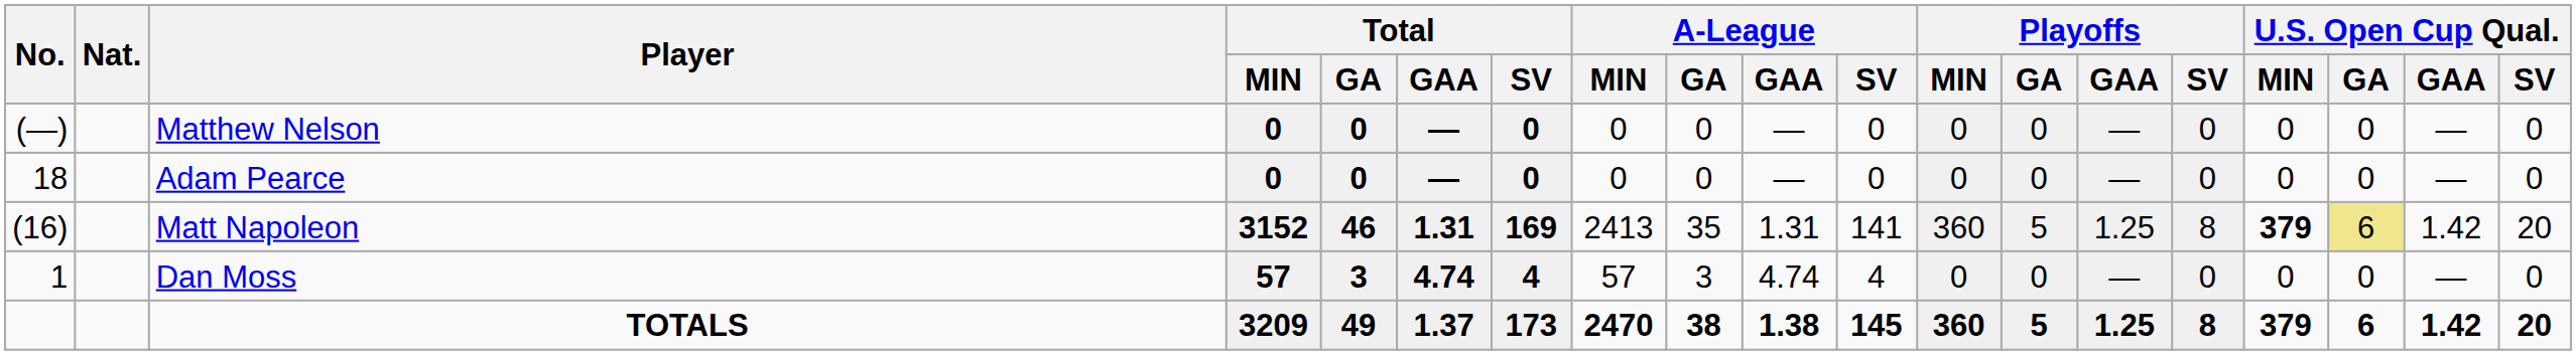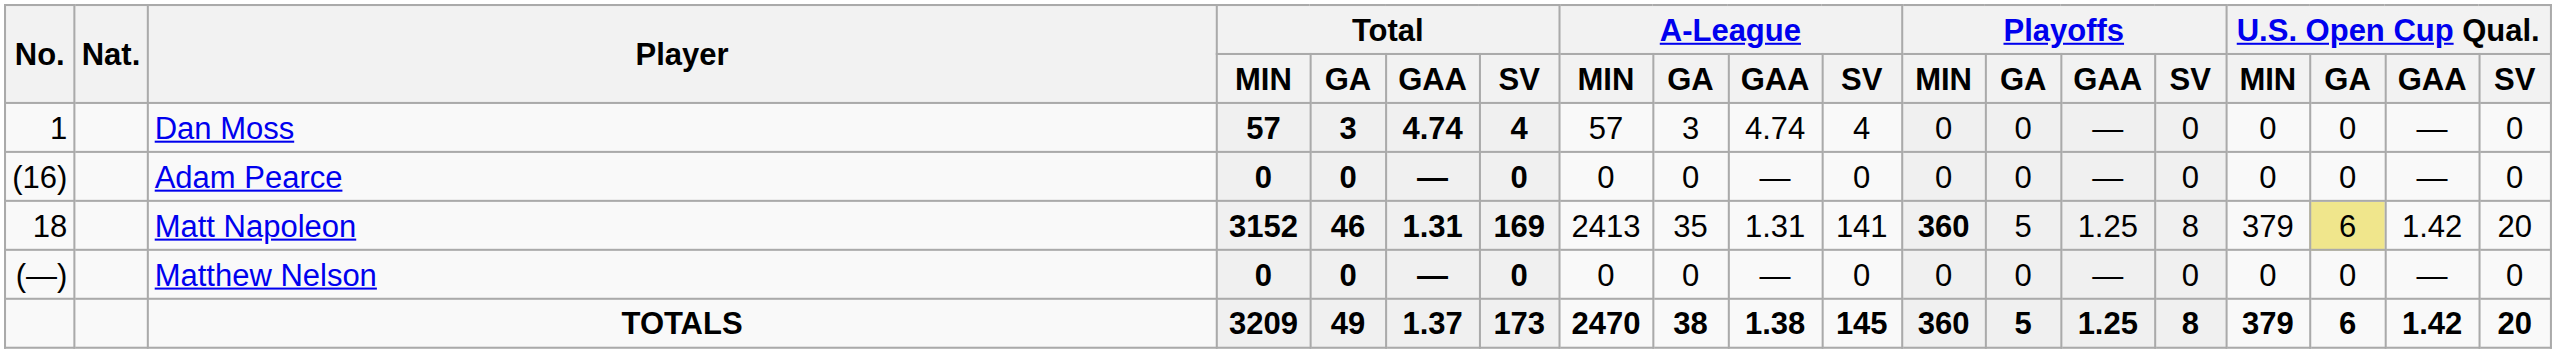 <table class="wikitable" style="font-size:95%; text-align:center;">
 <tr>
 <th rowspan="2" width="1%">No.</th>
 <th rowspan="2" width="1%">Nat.</th>
 <th rowspan="2" width="42%">Player</th>
 <th colspan="4">Total</th>
 <th colspan="4"><a href='#'>A-League</a></th>
 <th colspan="4"><a href='#'>Playoffs</a></th>
 <th colspan="4"><a href='#'>U.S. Open Cup</a> Qual.</th>
 </tr>
 <tr>
 <th width=60>MIN</th>
 <th width=60>GA</th>
 <th width=60>GAA</th>
 <th width=60>SV</th>
 <th width=60>MIN</th>
 <th width=60>GA</th>
 <th width=60>GAA</th>
 <th width=60>SV</th>
 <th width=60>MIN</th>
 <th width=60>GA</th>
 <th width=60>GAA</th>
 <th width=60>SV</th>
 <th width=60>MIN</th>
 <th width=60>GA</th>
 <th width=60>GAA</th>
 <th width=60>SV</th>
 </tr>
 <tr>
-<td style="text-align: right;">(—)</td>
+<td style="text-align: right;">1</td>
 <td></td>
-<td style="text-align: left;"><a href='#'>Matthew Nelson</a></td>
+<td style="text-align: left;"><a href='#'>Dan Moss</a></td>
+<td style="background: #F0F0F0;"><strong>57</strong></td>
+<td style="background: #F0F0F0;"><strong>3</strong></td>
+<td style="background: #F0F0F0;"><strong>4.74</strong></td>
+<td style="background: #F0F0F0;"><strong>4</strong></td>
+<td>57</td>
+<td>3</td>
+<td>4.74</td>
+<td>4</td>
+<td style="background: #F0F0F0;">0</td>
+<td style="background: #F0F0F0;">0</td>
+<td style="background: #F0F0F0;">—</td>
+<td style="background: #F0F0F0;">0</td>
+<td>0</td>
+<td>0</td>
+<td>—</td>
+<td>0</td>
+</tr>
+<tr>
+<td style="text-align: right;">(16)</td>
+<td></td>
+<td style="text-align: left;"><a href='#'>Adam Pearce</a></td>
 <td style="background: #F0F0F0;"><strong>0</strong></td>
 <td style="background: #F0F0F0;"><strong>0</strong></td>
 <td style="background: #F0F0F0;"><strong>—</strong></td>
 <td style="background: #F0F0F0;"><strong>0</strong></td>
 <td>0</td>
 <td>0</td>
 <td>—</td>
 <td>0</td>
 <td style="background: #F0F0F0;">0</td>
 <td style="background: #F0F0F0;">0</td>
 <td style="background: #F0F0F0;">—</td>
 <td style="background: #F0F0F0;">0</td>
 <td>0</td>
 <td>0</td>
 <td>—</td>
 <td>0</td>
 </tr>
 <tr>
 <td style="text-align: right;">18</td>
 <td></td>
-<td style="text-align: left;"><a href='#'>Adam Pearce</a></td>
-<td style="background: #F0F0F0;"><strong>0</strong></td>
-<td style="background: #F0F0F0;"><strong>0</strong></td>
-<td style="background: #F0F0F0;"><strong>—</strong></td>
-<td style="background: #F0F0F0;"><strong>0</strong></td>
-<td>0</td>
-<td>0</td>
-<td>—</td>
-<td>0</td>
-<td style="background: #F0F0F0;">0</td>
-<td style="background: #F0F0F0;">0</td>
-<td style="background: #F0F0F0;">—</td>
-<td style="background: #F0F0F0;">0</td>
-<td>0</td>
-<td>0</td>
-<td>—</td>
-<td>0</td>
-</tr>
-<tr>
-<td style="text-align: right;">(16)</td>
-<td></td>
 <td style="text-align: left;"><a href='#'>Matt Napoleon</a></td>
 <td style="background: #F0F0F0;"><strong>3152</strong></td>
 <td style="background: #F0F0F0;"><strong>46</strong></td>
 <td style="background: #F0F0F0;"><strong>1.31</strong></td>
 <td style="background: #F0F0F0;"><strong>169</strong></td>
 <td>2413</td>
 <td>35</td>
 <td>1.31</td>
 <td>141</td>
-<td style="background: #F0F0F0;">360</td>
+<td style="background: #F0F0F0;"><strong>360</strong></td>
 <td style="background: #F0F0F0;">5</td>
 <td style="background: #F0F0F0;">1.25</td>
 <td style="background: #F0F0F0;">8</td>
-<td><strong>379</strong></td>
+<td>379</td>
 <td style="background: khaki;">6</td>
 <td>1.42</td>
 <td>20</td>
 </tr>
 <tr>
-<td style="text-align: right;">1</td>
+<td style="text-align: right;">(—)</td>
 <td></td>
-<td style="text-align: left;"><a href='#'>Dan Moss</a></td>
-<td style="background: #F0F0F0;"><strong>57</strong></td>
-<td style="background: #F0F0F0;"><strong>3</strong></td>
-<td style="background: #F0F0F0;"><strong>4.74</strong></td>
-<td style="background: #F0F0F0;"><strong>4</strong></td>
-<td>57</td>
-<td>3</td>
-<td>4.74</td>
-<td>4</td>
+<td style="text-align: left;"><a href='#'>Matthew Nelson</a></td>
+<td style="background: #F0F0F0;"><strong>0</strong></td>
+<td style="background: #F0F0F0;"><strong>0</strong></td>
+<td style="background: #F0F0F0;"><strong>—</strong></td>
+<td style="background: #F0F0F0;"><strong>0</strong></td>
+<td>0</td>
+<td>0</td>
+<td>—</td>
+<td>0</td>
 <td style="background: #F0F0F0;">0</td>
 <td style="background: #F0F0F0;">0</td>
 <td style="background: #F0F0F0;">—</td>
 <td style="background: #F0F0F0;">0</td>
 <td>0</td>
 <td>0</td>
 <td>—</td>
 <td>0</td>
 </tr>
 <tr>
 <td></td>
 <td></td>
 <td><strong>TOTALS</strong></td>
 <td style="background: #F0F0F0;"><strong>3209</strong></td>
 <td style="background: #F0F0F0;"><strong>49</strong></td>
 <td style="background: #F0F0F0;"><strong>1.37</strong></td>
 <td style="background: #F0F0F0;"><strong>173</strong></td>
 <td><strong>2470</strong></td>
 <td><strong>38</strong></td>
 <td><strong>1.38</strong></td>
 <td><strong>145</strong></td>
 <td style="background: #F0F0F0;"><strong>360</strong></td>
 <td style="background: #F0F0F0;"><strong>5</strong></td>
 <td style="background: #F0F0F0;"><strong>1.25</strong></td>
 <td style="background: #F0F0F0;"><strong>8</strong></td>
 <td><strong>379</strong></td>
 <td><strong>6</strong></td>
 <td><strong>1.42</strong></td>
 <td><strong>20</strong></td>
 </tr>
 </table>
